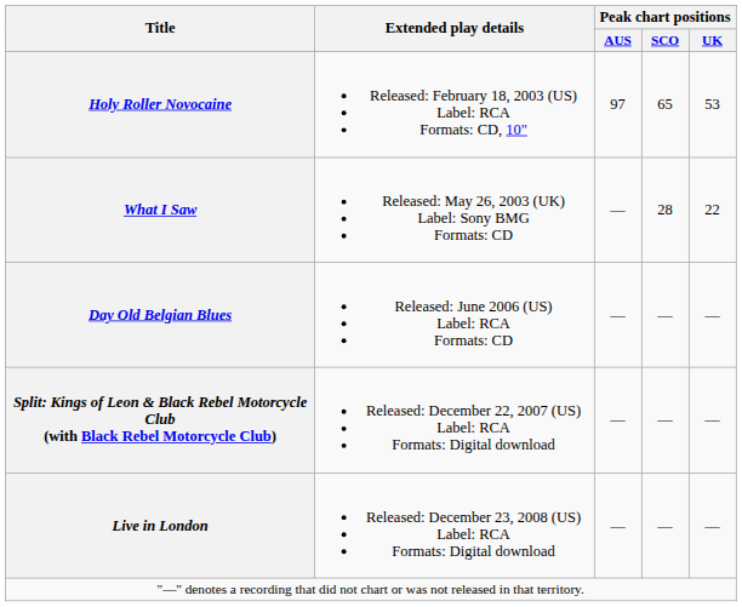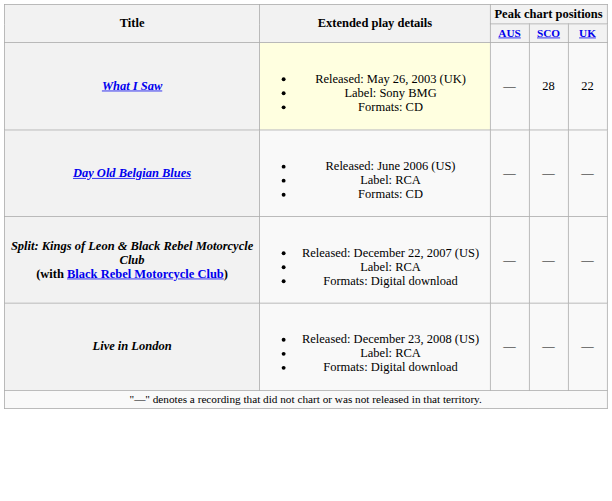 <table class="wikitable plainrowheaders" style="text-align:center;">
 <tr>
 <th scope="col" rowspan="2" style="width:20em;">Title</th>
 <th scope="col" rowspan="2" style="width:18em;">Extended play details</th>
 <th scope="col" colspan="3">Peak chart positions</th>
 </tr>
 <tr>
 <th scope="col" style="width:3em;font-size:90%;"><a href='#'>AUS</a><br></th>
 <th scope="col" style="width:3em;font-size:90%;"><a href='#'>SCO</a><br></th>
 <th scope="col" style="width:3em;font-size:90%;"><a href='#'>UK</a><br></th>
 </tr>
 <tr>
-<th scope="row"><em><a href='#'>Holy Roller Novocaine</a></em></th>
-<td><br><ul><li>Released: February 18, 2003 <span>(US)</span></li><li>Label: RCA</li><li>Formats: CD, <a href='#'>10"</a></li></ul></td>
-<td>97</td>
-<td>65</td>
-<td>53</td>
-</tr>
-<tr>
 <th scope="row"><em><a href='#'>What I Saw</a></em></th>
-<td><br><ul><li>Released: May 26, 2003 <span>(UK)</span></li><li>Label: Sony BMG</li><li>Formats: CD</li></ul></td>
+<td style="background: lightyellow;"><br><ul><li>Released: May 26, 2003 <span>(UK)</span></li><li>Label: Sony BMG</li><li>Formats: CD</li></ul></td>
 <td>—</td>
 <td>28</td>
 <td>22</td>
 </tr>
 <tr>
 <th scope="row"><em><a href='#'>Day Old Belgian Blues</a></em></th>
 <td><br><ul><li>Released: June 2006 <span>(US)</span></li><li>Label: RCA</li><li>Formats: CD</li></ul></td>
 <td>—</td>
 <td>—</td>
 <td>—</td>
 </tr>
 <tr>
 <th scope="row"><em>Split: Kings of Leon & Black Rebel Motorcycle Club</em><br><span>(with <a href='#'>Black Rebel Motorcycle Club</a>)</span></th>
 <td><br><ul><li>Released: December 22, 2007 <span>(US)</span></li><li>Label: RCA</li><li>Formats: Digital download</li></ul></td>
 <td>—</td>
 <td>—</td>
 <td>—</td>
 </tr>
 <tr>
 <th scope="row"><em>Live in London</em></th>
 <td><br><ul><li>Released: December 23, 2008 <span>(US)</span></li><li>Label: RCA</li><li>Formats: Digital download</li></ul></td>
 <td>—</td>
 <td>—</td>
 <td>—</td>
 </tr>
 <tr>
 <td colspan="5" style="font-size:90%">"—" denotes a recording that did not chart or was not released in that territory.</td>
 </tr>
 </table>
